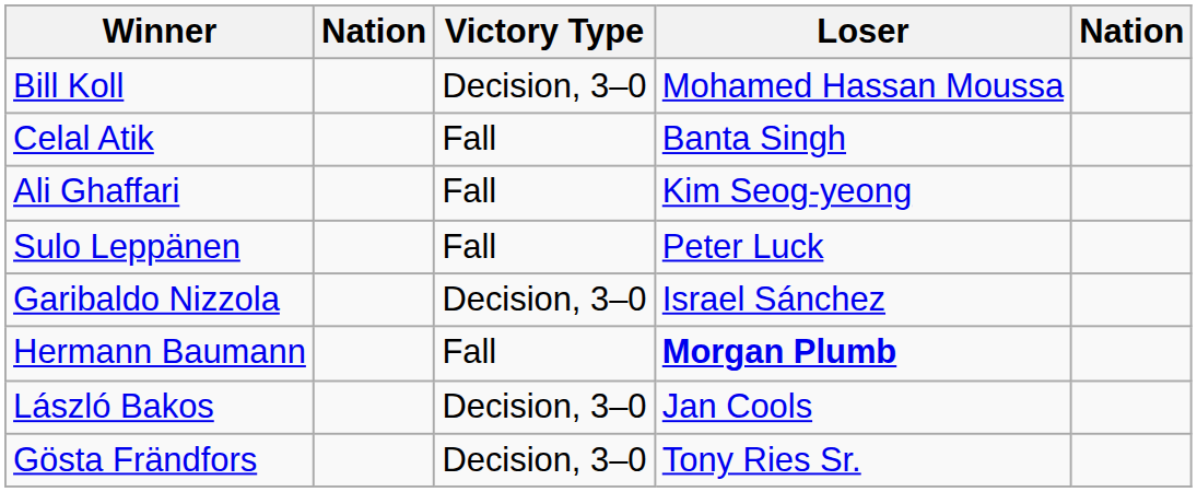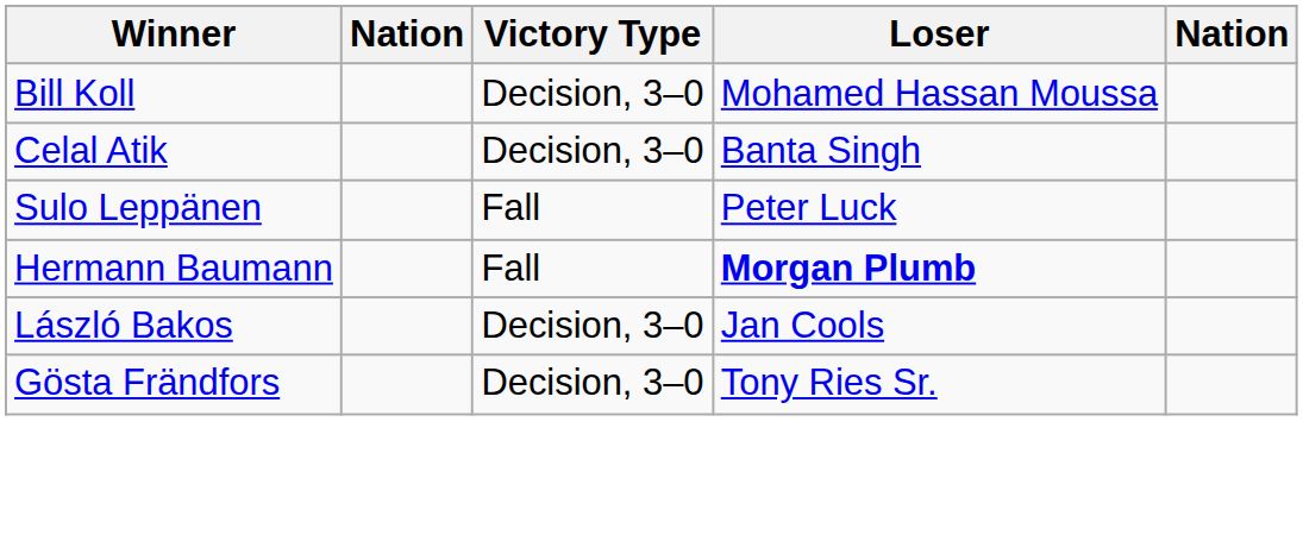 <table class="wikitable sortable" style="text-align:left;">
 <tr>
 <th>Winner</th>
 <th>Nation</th>
 <th>Victory Type</th>
 <th>Loser</th>
 <th>Nation</th>
 </tr>
 <tr>
 <td><a href='#'>Bill Koll</a></td>
 <td></td>
 <td>Decision, 3–0</td>
 <td><a href='#'>Mohamed Hassan Moussa</a></td>
 <td></td>
 </tr>
 <tr>
 <td><a href='#'>Celal Atik</a></td>
 <td></td>
-<td>Fall</td>
+<td>Decision, 3–0</td>
 <td><a href='#'>Banta Singh</a></td>
-<td></td>
-</tr>
-<tr>
-<td><a href='#'>Ali Ghaffari</a></td>
-<td></td>
-<td>Fall</td>
-<td><a href='#'>Kim Seog-yeong</a></td>
 <td></td>
 </tr>
 <tr>
 <td><a href='#'>Sulo Leppänen</a></td>
 <td></td>
 <td>Fall</td>
 <td><a href='#'>Peter Luck</a></td>
-<td></td>
-</tr>
-<tr>
-<td><a href='#'>Garibaldo Nizzola</a></td>
-<td></td>
-<td>Decision, 3–0</td>
-<td><a href='#'>Israel Sánchez</a></td>
 <td></td>
 </tr>
 <tr>
 <td><a href='#'>Hermann Baumann</a></td>
 <td></td>
 <td>Fall</td>
 <td><strong><a href='#'>Morgan Plumb</a></strong></td>
 <td></td>
 </tr>
 <tr>
 <td><a href='#'>László Bakos</a></td>
 <td></td>
 <td>Decision, 3–0</td>
 <td><a href='#'>Jan Cools</a></td>
 <td></td>
 </tr>
 <tr>
 <td><a href='#'>Gösta Frändfors</a></td>
 <td></td>
 <td>Decision, 3–0</td>
 <td><a href='#'>Tony Ries Sr.</a></td>
 <td></td>
 </tr>
 </table>
